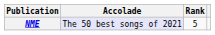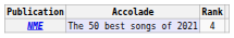 <table class="wikitable sortable plainrowheaders" style="text-align:center;">
 <tr>
 <th>Publication</th>
 <th class="unsortable">Accolade</th>
 <th>Rank</th>
 <th class="unsortable"></th>
 </tr>
 <tr>
 <th scope="row"><em><a href='#'>NME</a></em></th>
 <td style="background: lavender;">The 50 best songs of 2021</td>
-<td>5</td>
+<td>4</td>
 <td></td>
 </tr>
 </table>
